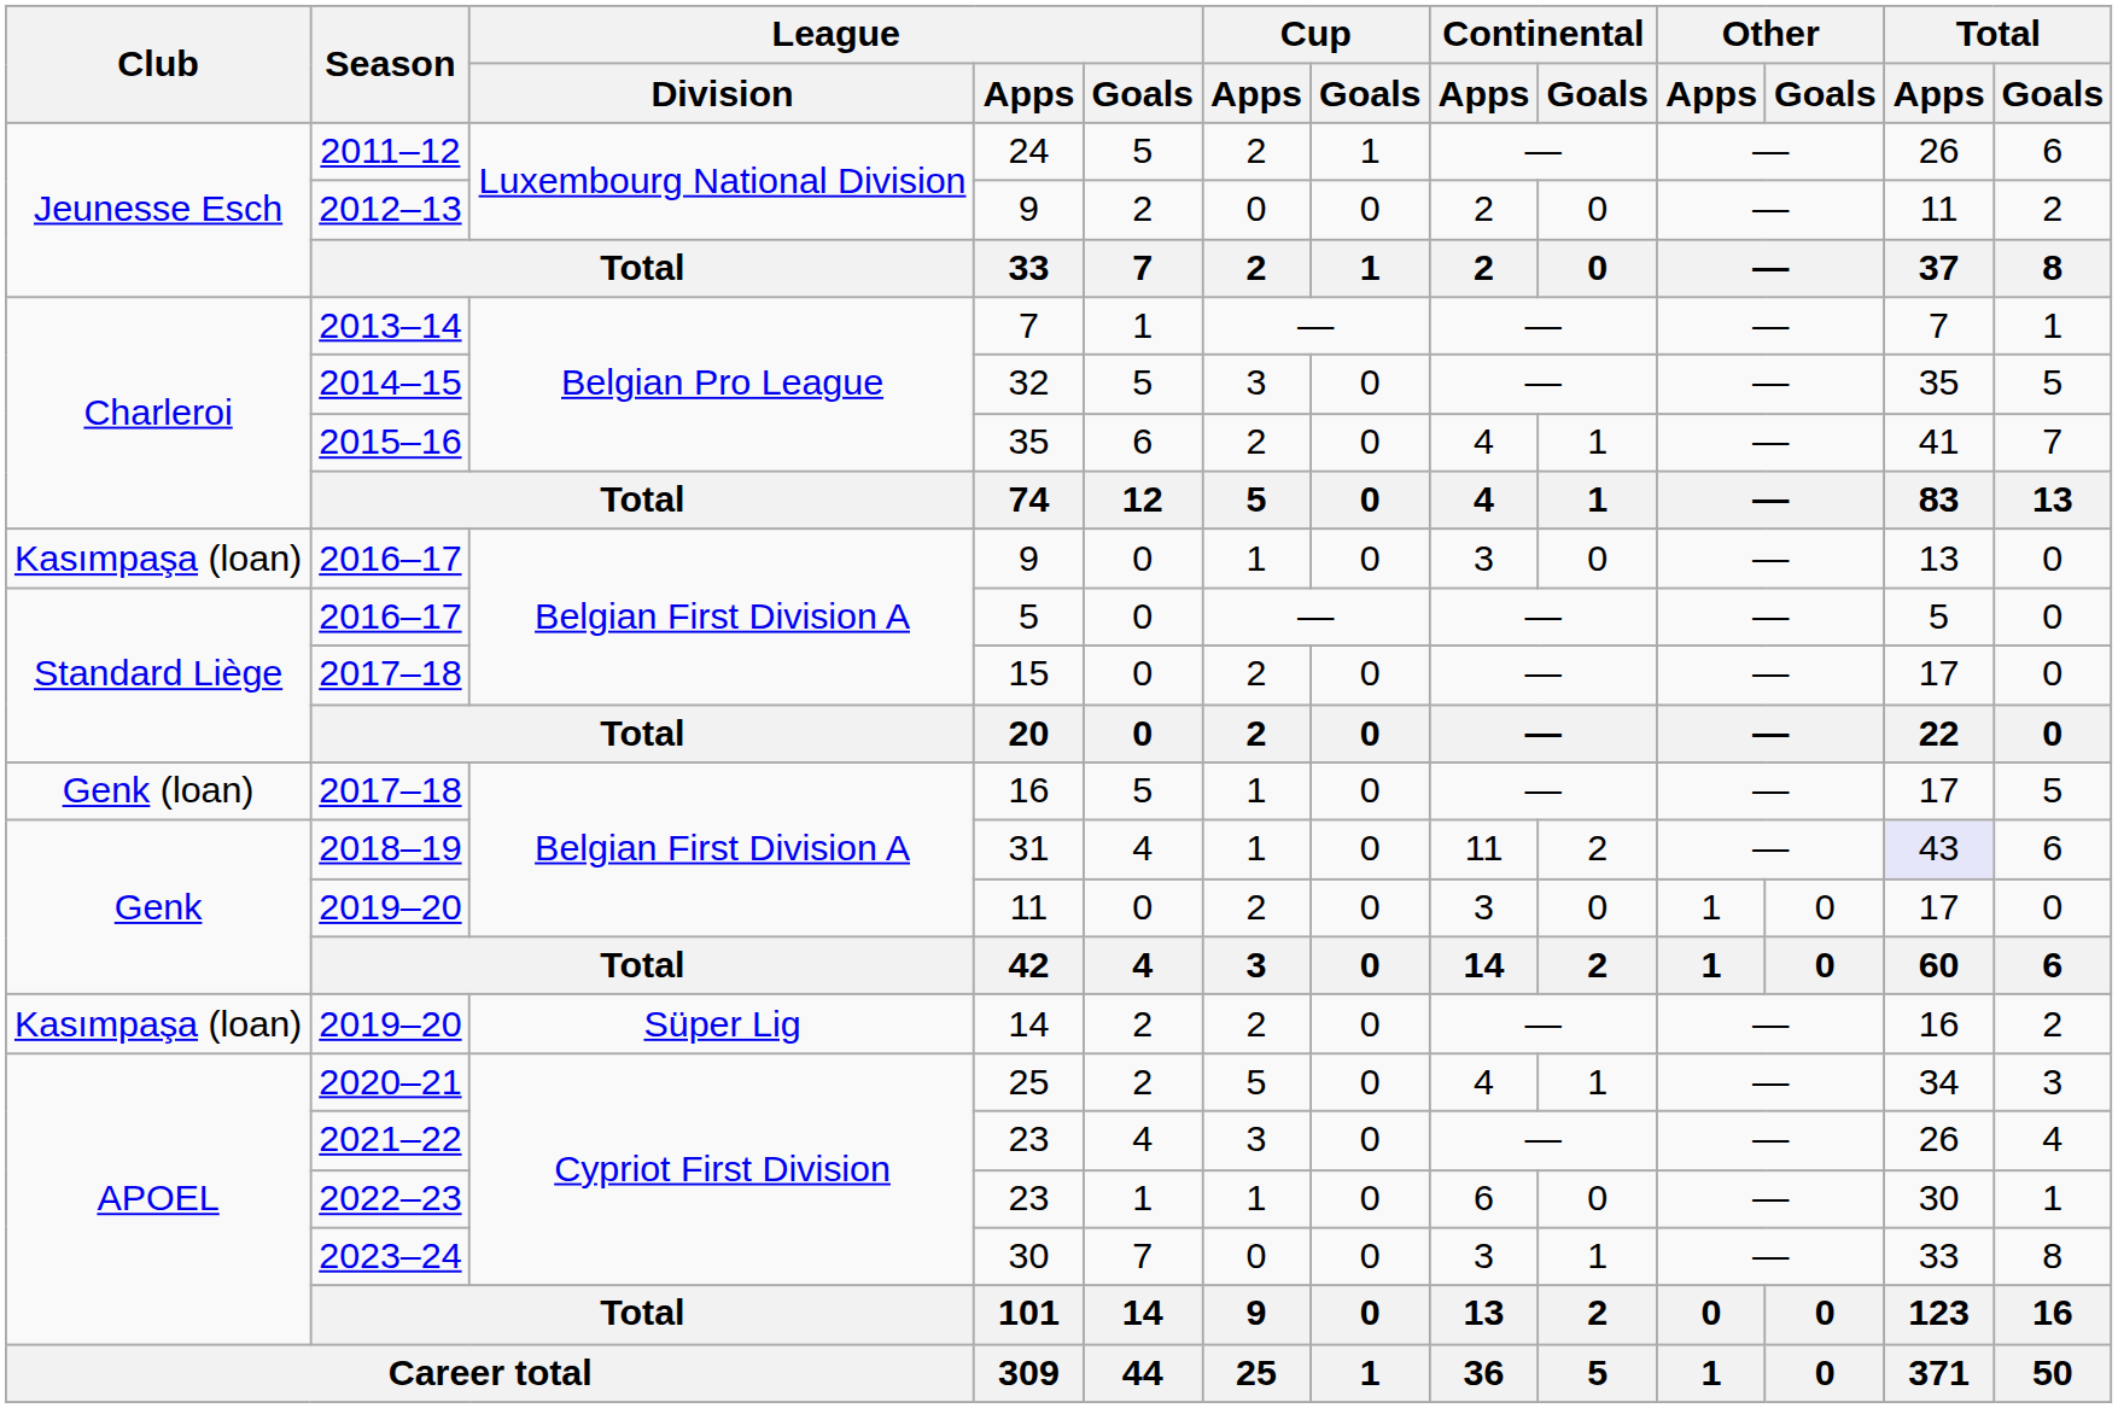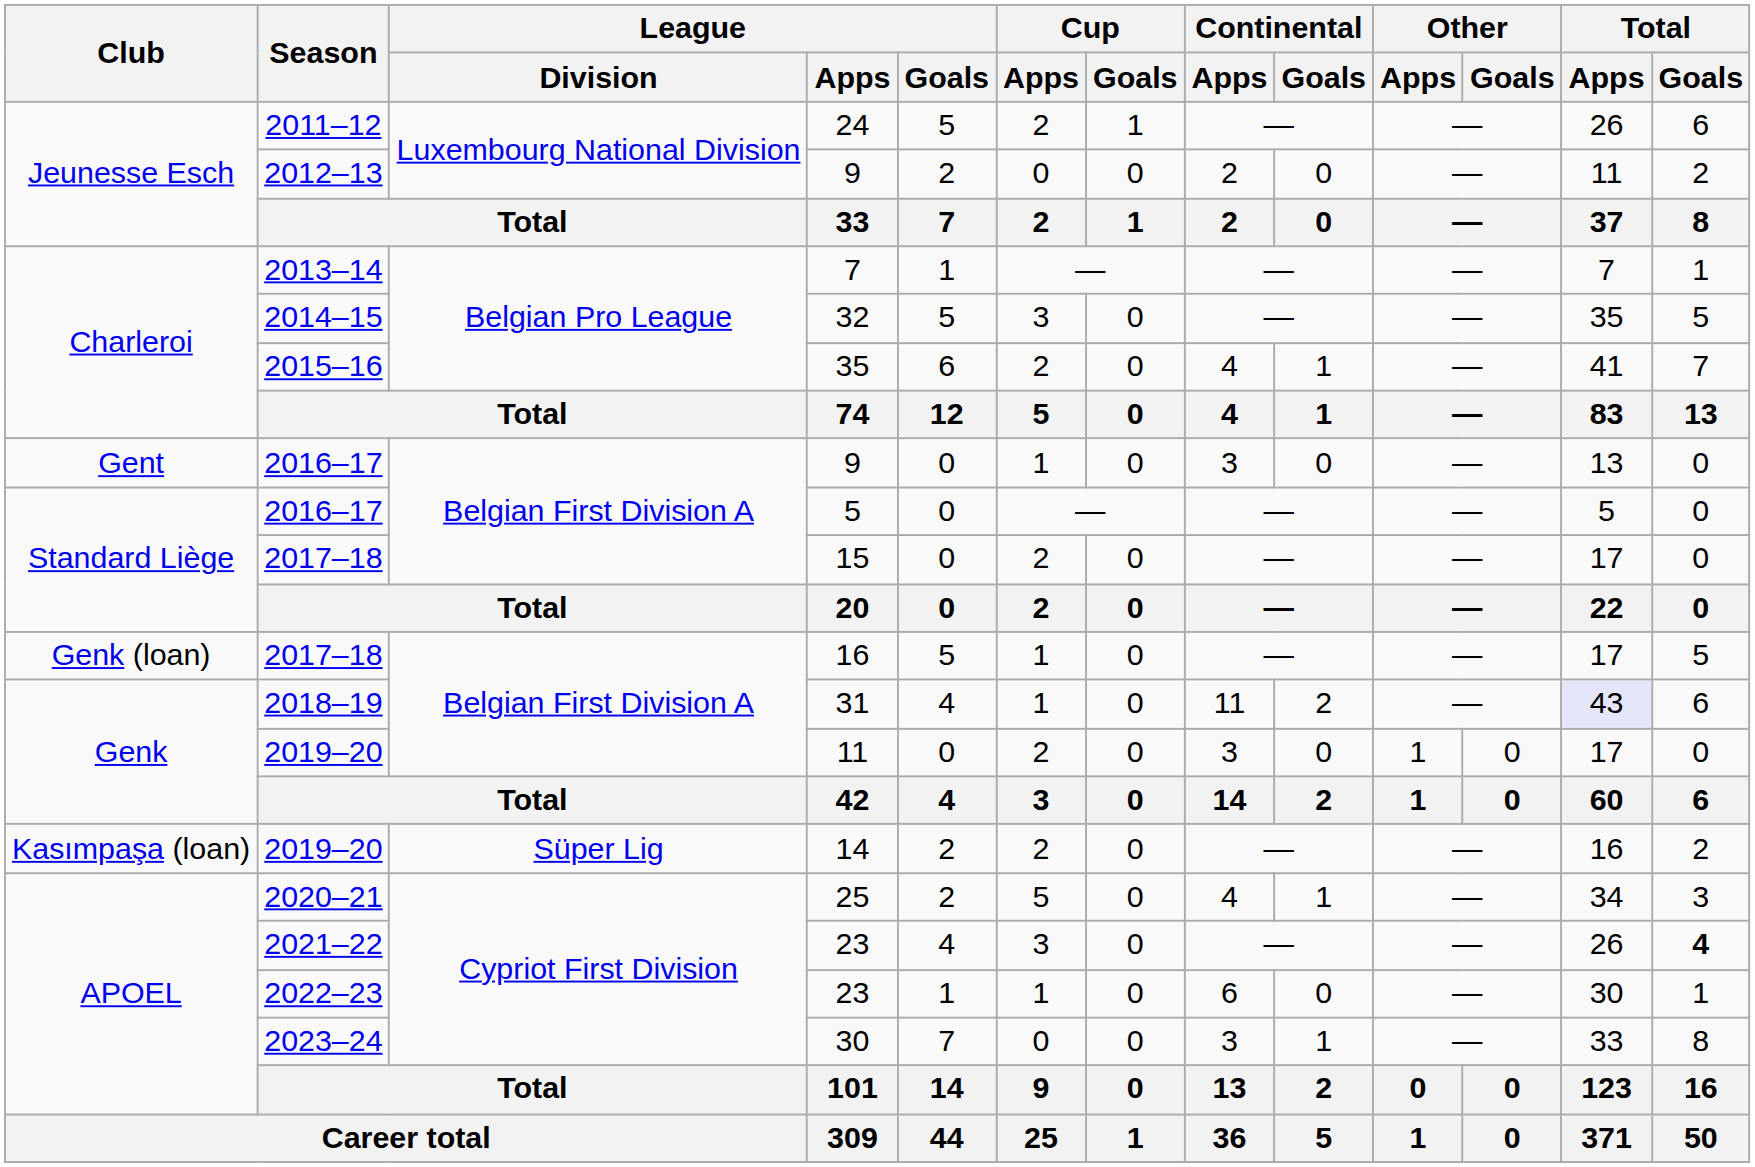 <table class="wikitable" style="text-align:center">
 <tr>
 <th rowspan="2">Club</th>
 <th rowspan="2">Season</th>
 <th colspan="3">League</th>
 <th colspan="2">Cup</th>
 <th colspan="2">Continental</th>
 <th colspan="2">Other</th>
 <th colspan="2">Total</th>
 </tr>
 <tr>
 <th>Division</th>
 <th>Apps</th>
 <th>Goals</th>
 <th>Apps</th>
 <th>Goals</th>
 <th>Apps</th>
 <th>Goals</th>
 <th>Apps</th>
 <th>Goals</th>
 <th>Apps</th>
 <th>Goals</th>
 </tr>
 <tr>
 <td rowspan="3"><a href='#'>Jeunesse Esch</a></td>
 <td><a href='#'>2011–12</a></td>
 <td rowspan="2"><a href='#'>Luxembourg National Division</a></td>
 <td>24</td>
 <td>5</td>
 <td>2</td>
 <td>1</td>
 <td colspan="2">—</td>
 <td colspan="2">—</td>
 <td>26</td>
 <td>6</td>
 </tr>
 <tr>
 <td><a href='#'>2012–13</a></td>
 <td>9</td>
 <td>2</td>
 <td>0</td>
 <td>0</td>
 <td>2</td>
 <td>0</td>
 <td colspan="2">—</td>
 <td>11</td>
 <td>2</td>
 </tr>
 <tr>
 <th colspan="2">Total</th>
 <th>33</th>
 <th>7</th>
 <th>2</th>
 <th>1</th>
 <th>2</th>
 <th>0</th>
 <th colspan="2">—</th>
 <th>37</th>
 <th>8</th>
 </tr>
 <tr>
 <td rowspan="4"><a href='#'>Charleroi</a></td>
 <td><a href='#'>2013–14</a></td>
 <td rowspan="3"><a href='#'>Belgian Pro League</a></td>
 <td>7</td>
 <td>1</td>
 <td colspan="2">—</td>
 <td colspan="2">—</td>
 <td colspan="2">—</td>
 <td>7</td>
 <td>1</td>
 </tr>
 <tr>
 <td><a href='#'>2014–15</a></td>
 <td>32</td>
 <td>5</td>
 <td>3</td>
 <td>0</td>
 <td colspan="2">—</td>
 <td colspan="2">—</td>
 <td>35</td>
 <td>5</td>
 </tr>
 <tr>
 <td><a href='#'>2015–16</a></td>
 <td>35</td>
 <td>6</td>
 <td>2</td>
 <td>0</td>
 <td>4</td>
 <td>1</td>
 <td colspan="2">—</td>
 <td>41</td>
 <td>7</td>
 </tr>
 <tr>
 <th colspan="2">Total</th>
 <th>74</th>
 <th>12</th>
 <th>5</th>
 <th>0</th>
 <th>4</th>
 <th>1</th>
 <th colspan="2">—</th>
 <th>83</th>
 <th>13</th>
 </tr>
 <tr>
-<td><a href='#'>Kasımpaşa</a> (loan)</td>
+<td><a href='#'>Gent</a></td>
 <td><a href='#'>2016–17</a></td>
 <td rowspan="3"><a href='#'>Belgian First Division A</a></td>
 <td>9</td>
 <td>0</td>
 <td>1</td>
 <td>0</td>
 <td>3</td>
 <td>0</td>
 <td colspan="2">—</td>
 <td>13</td>
 <td>0</td>
 </tr>
 <tr>
 <td rowspan="3"><a href='#'>Standard Liège</a></td>
 <td><a href='#'>2016–17</a></td>
 <td>5</td>
 <td>0</td>
 <td colspan="2">—</td>
 <td colspan="2">—</td>
 <td colspan="2">—</td>
 <td>5</td>
 <td>0</td>
 </tr>
 <tr>
 <td><a href='#'>2017–18</a></td>
 <td>15</td>
 <td>0</td>
 <td>2</td>
 <td>0</td>
 <td colspan="2">—</td>
 <td colspan="2">—</td>
 <td>17</td>
 <td>0</td>
 </tr>
 <tr>
 <th colspan="2">Total</th>
 <th>20</th>
 <th>0</th>
 <th>2</th>
 <th>0</th>
 <th colspan="2">—</th>
 <th colspan="2">—</th>
 <th>22</th>
 <th>0</th>
 </tr>
 <tr>
 <td><a href='#'>Genk</a> (loan)</td>
 <td><a href='#'>2017–18</a></td>
 <td rowspan="3"><a href='#'>Belgian First Division A</a></td>
 <td>16</td>
 <td>5</td>
 <td>1</td>
 <td>0</td>
 <td colspan="2">—</td>
 <td colspan="2">—</td>
 <td>17</td>
 <td>5</td>
 </tr>
 <tr>
 <td rowspan="3"><a href='#'>Genk</a></td>
 <td><a href='#'>2018–19</a></td>
 <td>31</td>
 <td>4</td>
 <td>1</td>
 <td>0</td>
 <td>11</td>
 <td>2</td>
 <td colspan="2">—</td>
 <td style="background: lavender;">43</td>
 <td>6</td>
 </tr>
 <tr>
 <td><a href='#'>2019–20</a></td>
 <td>11</td>
 <td>0</td>
 <td>2</td>
 <td>0</td>
 <td>3</td>
 <td>0</td>
 <td>1</td>
 <td>0</td>
 <td>17</td>
 <td>0</td>
 </tr>
 <tr>
 <th colspan="2">Total</th>
 <th>42</th>
 <th>4</th>
 <th>3</th>
 <th>0</th>
 <th>14</th>
 <th>2</th>
 <th>1</th>
 <th>0</th>
 <th>60</th>
 <th>6</th>
 </tr>
 <tr>
 <td><a href='#'>Kasımpaşa</a> (loan)</td>
 <td><a href='#'>2019–20</a></td>
 <td><a href='#'>Süper Lig</a></td>
 <td>14</td>
 <td>2</td>
 <td>2</td>
 <td>0</td>
 <td colspan="2">—</td>
 <td colspan="2">—</td>
 <td>16</td>
 <td>2</td>
 </tr>
 <tr>
 <td rowspan="5"><a href='#'>APOEL</a></td>
 <td><a href='#'>2020–21</a></td>
 <td rowspan="4"><a href='#'>Cypriot First Division</a></td>
 <td>25</td>
 <td>2</td>
 <td>5</td>
 <td>0</td>
 <td>4</td>
 <td>1</td>
 <td colspan="2">—</td>
 <td>34</td>
 <td>3</td>
 </tr>
 <tr>
 <td><a href='#'>2021–22</a></td>
 <td>23</td>
 <td>4</td>
 <td>3</td>
 <td>0</td>
 <td colspan="2">—</td>
 <td colspan="2">—</td>
 <td>26</td>
-<td>4</td>
+<td><strong>4</strong></td>
 </tr>
 <tr>
 <td><a href='#'>2022–23</a></td>
 <td>23</td>
 <td>1</td>
 <td>1</td>
 <td>0</td>
 <td>6</td>
 <td>0</td>
 <td colspan="2">—</td>
 <td>30</td>
 <td>1</td>
 </tr>
 <tr>
 <td><a href='#'>2023–24</a></td>
 <td>30</td>
 <td>7</td>
 <td>0</td>
 <td>0</td>
 <td>3</td>
 <td>1</td>
 <td colspan="2">—</td>
 <td>33</td>
 <td>8</td>
 </tr>
 <tr>
 <th colspan="2">Total</th>
 <th>101</th>
 <th>14</th>
 <th>9</th>
 <th>0</th>
 <th>13</th>
 <th>2</th>
 <th>0</th>
 <th>0</th>
 <th>123</th>
 <th>16</th>
 </tr>
 <tr>
 <th colspan="3">Career total</th>
 <th>309</th>
 <th>44</th>
 <th>25</th>
 <th>1</th>
 <th>36</th>
 <th>5</th>
 <th>1</th>
 <th>0</th>
 <th>371</th>
 <th>50</th>
 </tr>
 </table>
